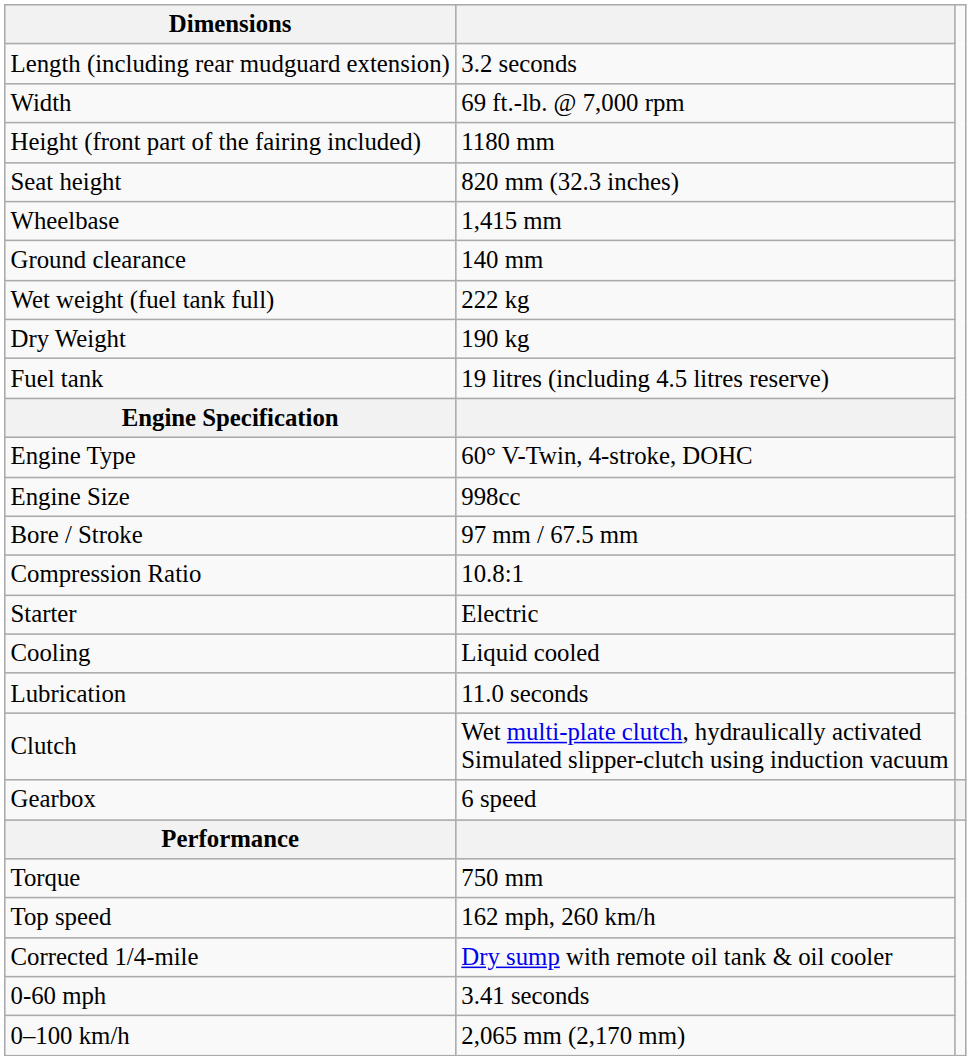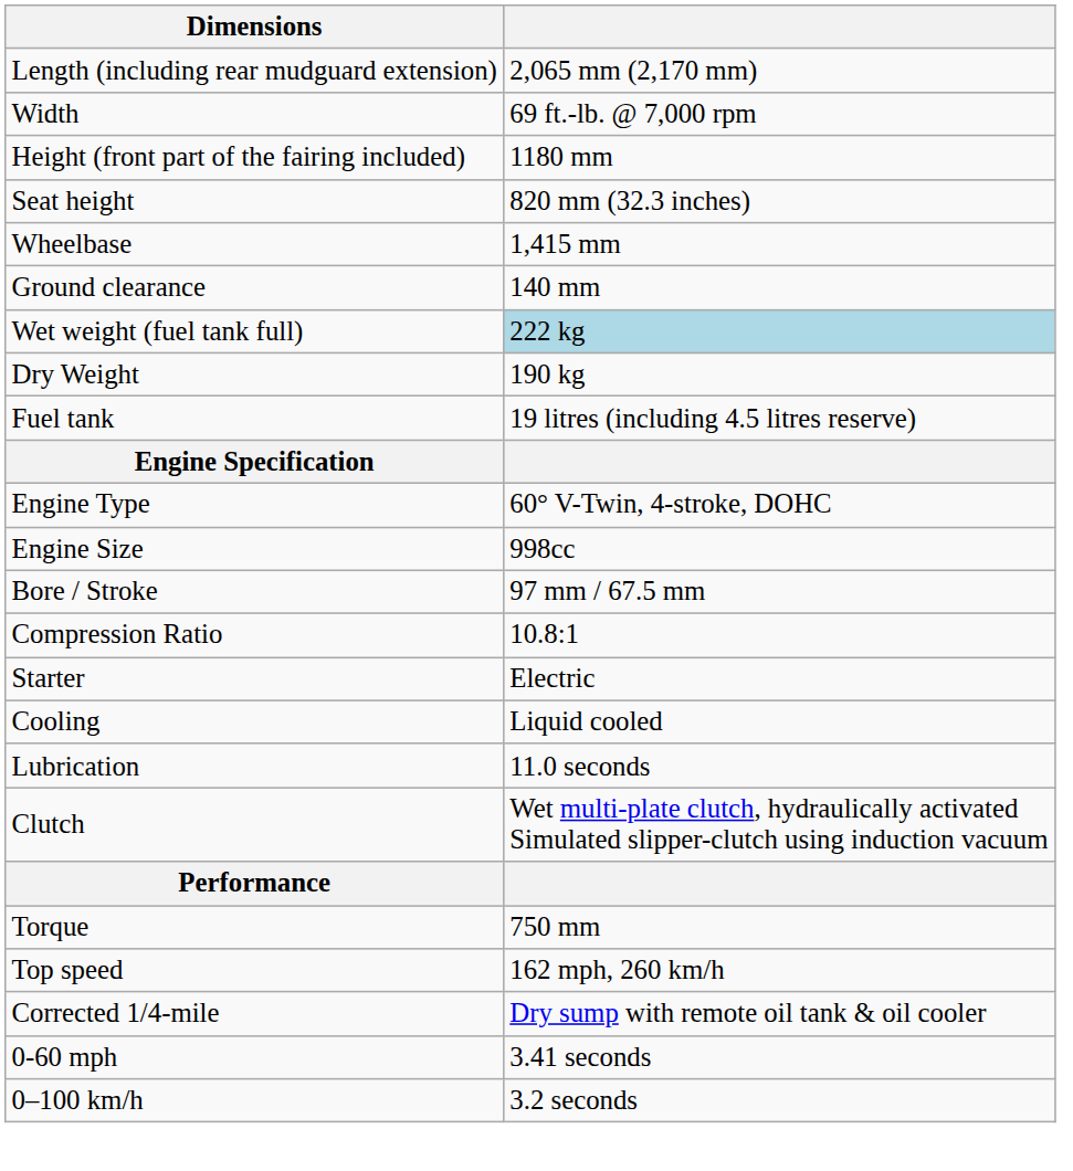 <table class="wikitable">
 <tr>
 <th>Dimensions</th>
 <th></th>
 </tr>
 <tr>
 <td>Length (including rear mudguard extension)</td>
-<td>3.2 seconds </td>
+<td>2,065 mm (2,170 mm)</td>
 </tr>
 <tr>
 <td>Width</td>
 <td>69 ft.-lb. @ 7,000 rpm</td>
 </tr>
 <tr>
 <td>Height (front part of the fairing included)</td>
 <td>1180 mm</td>
 </tr>
 <tr>
 <td>Seat height</td>
 <td>820 mm (32.3 inches)</td>
 </tr>
 <tr>
 <td>Wheelbase</td>
 <td>1,415 mm</td>
 </tr>
 <tr>
 <td>Ground clearance</td>
 <td>140 mm</td>
 </tr>
 <tr>
 <td>Wet weight (fuel tank full)</td>
-<td>222 kg</td>
+<td style="background: lightblue;">222 kg</td>
 </tr>
 <tr>
 <td>Dry Weight</td>
 <td>190 kg</td>
 </tr>
 <tr>
 <td>Fuel tank</td>
 <td>19 litres (including 4.5 litres reserve)</td>
 </tr>
 <tr>
 <th>Engine Specification</th>
 <th></th>
 </tr>
 <tr>
 <td>Engine Type</td>
 <td>60° V-Twin, 4-stroke, DOHC</td>
 </tr>
 <tr>
 <td>Engine Size</td>
 <td>998cc</td>
 </tr>
 <tr>
 <td>Bore / Stroke</td>
 <td>97 mm / 67.5 mm</td>
 </tr>
 <tr>
 <td>Compression Ratio</td>
 <td>10.8:1 </td>
 </tr>
 <tr>
 <td>Starter</td>
 <td>Electric</td>
 </tr>
 <tr>
 <td>Cooling</td>
 <td>Liquid cooled</td>
 </tr>
 <tr>
 <td>Lubrication</td>
 <td>11.0 seconds</td>
 </tr>
 <tr>
 <td>Clutch</td>
 <td>Wet <a href='#'>multi-plate clutch</a>, hydraulically activated<br>Simulated slipper-clutch using induction vacuum</td>
 </tr>
 <tr>
-<td>Gearbox</td>
-<td>6 speed</td>
-<th></th>
-</tr>
-<tr>
 <th>Performance</th>
 <th></th>
 </tr>
 <tr>
 <td>Torque</td>
 <td>750 mm</td>
 </tr>
 <tr>
 <td>Top speed</td>
 <td>162 mph, 260 km/h </td>
 </tr>
 <tr>
 <td>Corrected 1/4-mile</td>
 <td><a href='#'>Dry sump</a> with remote oil tank & oil cooler</td>
 </tr>
 <tr>
 <td>0-60 mph</td>
 <td>3.41 seconds</td>
 </tr>
 <tr>
 <td>0–100 km/h</td>
-<td>2,065 mm (2,170 mm)</td>
+<td>3.2 seconds </td>
 </tr>
 </table>
